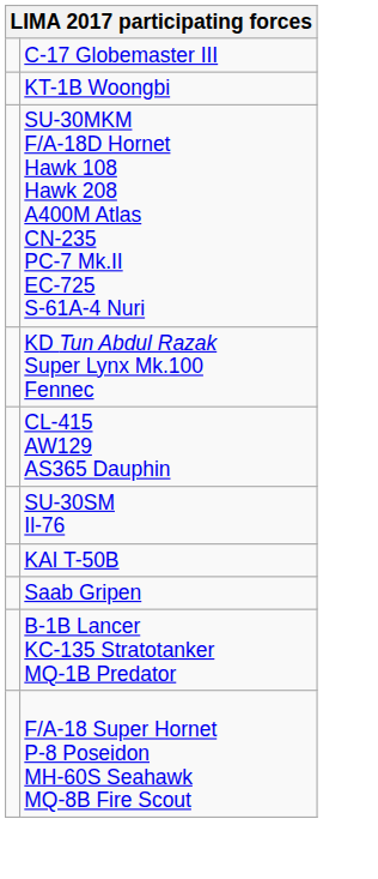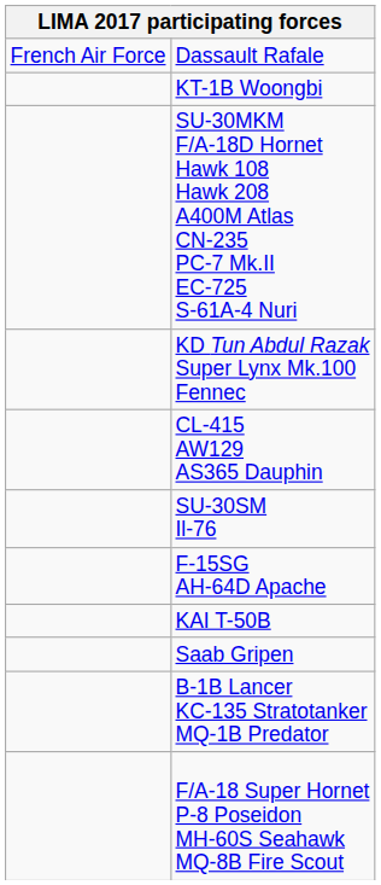 <table class="wikitable collapsible collapsed">
 <tr>
 <th colspan=2>LIMA 2017 participating forces</th>
 </tr>
 <tr>
-<td></td>
-<td><a href='#'>C-17 Globemaster III</a></td>
+<td> <a href='#'>French Air Force</a></td>
+<td><a href='#'>Dassault Rafale</a></td>
 </tr>
 <tr>
 <td></td>
 <td><a href='#'>KT-1B Woongbi</a></td>
 </tr>
 <tr>
 <td></td>
 <td><a href='#'>SU-30MKM</a><br><a href='#'>F/A-18D Hornet</a><br><a href='#'>Hawk 108</a><br><a href='#'>Hawk 208</a><br><a href='#'>A400M Atlas</a><br><a href='#'>CN-235</a><br><a href='#'>PC-7 Mk.II</a><br><a href='#'>EC-725</a><br><a href='#'>S-61A-4 Nuri</a></td>
 </tr>
 <tr>
 <td></td>
 <td><a href='#'>KD <em>Tun Abdul Razak</em></a><br><a href='#'>Super Lynx Mk.100</a><br><a href='#'>Fennec</a></td>
 </tr>
 <tr>
 <td></td>
 <td><a href='#'>CL-415</a><br><a href='#'>AW129</a><br><a href='#'>AS365 Dauphin</a></td>
 </tr>
 <tr>
 <td></td>
 <td><a href='#'>SU-30SM</a><br><a href='#'>Il-76</a></td>
 </tr>
 <tr>
 <td></td>
+<td><a href='#'>F-15SG</a><br><a href='#'>AH-64D Apache</a></td>
+</tr>
+<tr>
+<td></td>
 <td><a href='#'>KAI T-50B</a></td>
 </tr>
 <tr>
 <td></td>
 <td><a href='#'>Saab Gripen</a></td>
 </tr>
 <tr>
 <td></td>
 <td><a href='#'>B-1B Lancer</a><br><a href='#'>KC-135 Stratotanker</a><br><a href='#'>MQ-1B Predator</a></td>
 </tr>
 <tr>
 <td></td>
 <td><br><a href='#'>F/A-18 Super Hornet</a><br><a href='#'>P-8 Poseidon</a><br><a href='#'>MH-60S Seahawk</a><br><a href='#'>MQ-8B Fire Scout</a></td>
 </tr>
 </table>
